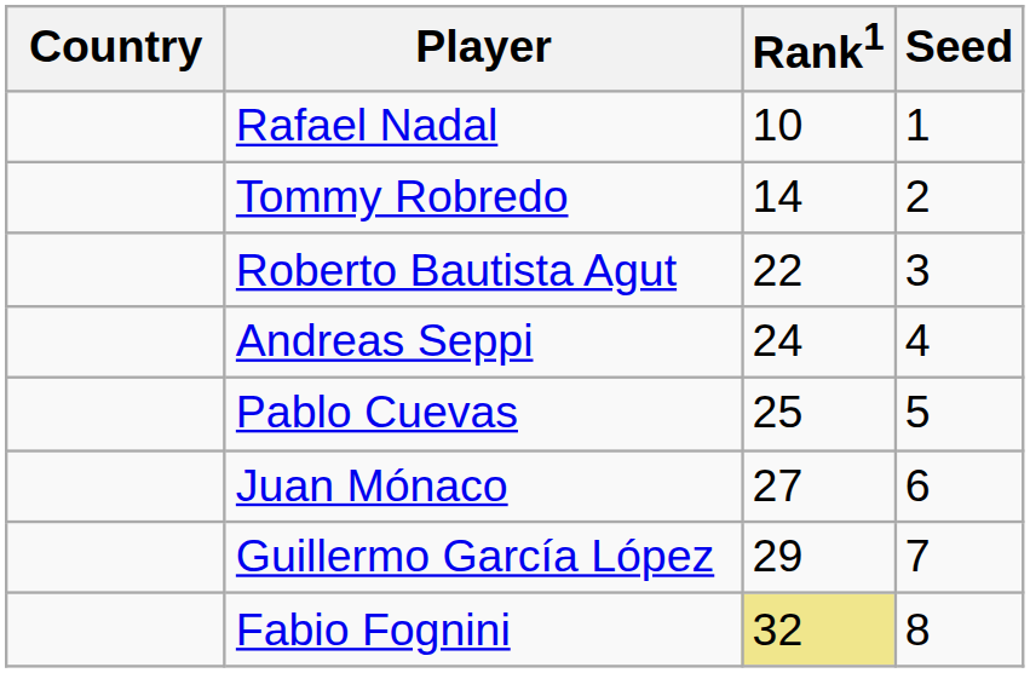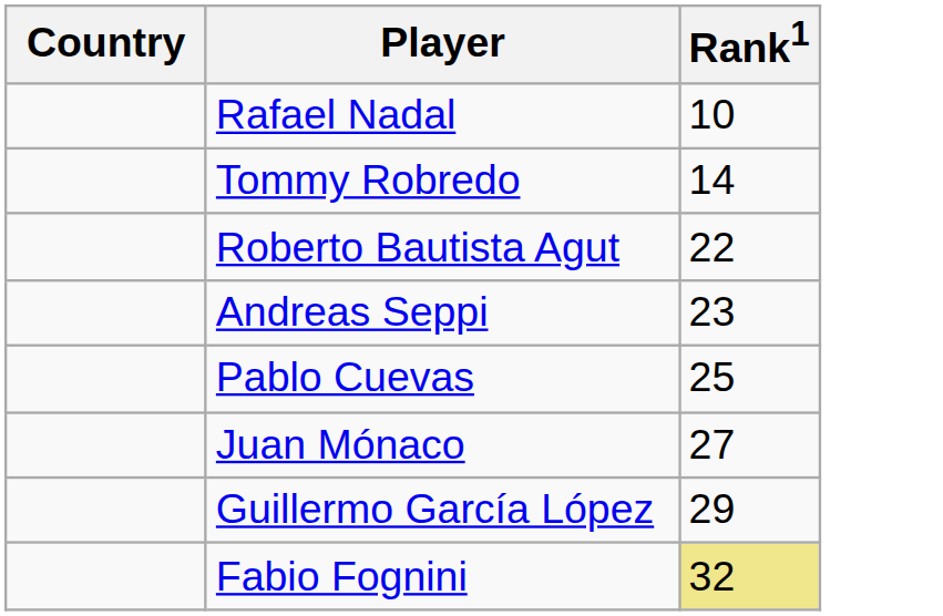 <table class="sortable wikitable">
 <tr>
 <th width="70">Country</th>
 <th width="175">Player</th>
 <th>Rank<sup>1</sup></th>
-<th>Seed</th>
 </tr>
 <tr>
 <td></td>
 <td><a href='#'>Rafael Nadal</a></td>
 <td>10</td>
-<td>1</td>
 </tr>
 <tr>
 <td></td>
 <td><a href='#'>Tommy Robredo</a></td>
 <td>14</td>
-<td>2</td>
 </tr>
 <tr>
 <td></td>
 <td><a href='#'>Roberto Bautista Agut</a></td>
 <td>22</td>
-<td>3</td>
 </tr>
 <tr>
 <td></td>
 <td><a href='#'>Andreas Seppi</a></td>
-<td>24</td>
-<td>4</td>
+<td>23</td>
 </tr>
 <tr>
 <td></td>
 <td><a href='#'>Pablo Cuevas</a></td>
 <td>25</td>
-<td>5</td>
 </tr>
 <tr>
 <td></td>
 <td><a href='#'>Juan Mónaco</a></td>
 <td>27</td>
-<td>6</td>
 </tr>
 <tr>
 <td></td>
 <td><a href='#'>Guillermo García López</a></td>
 <td>29</td>
-<td>7</td>
 </tr>
 <tr>
 <td></td>
 <td><a href='#'>Fabio Fognini</a></td>
 <td style="background: khaki;">32</td>
-<td>8</td>
 </tr>
 </table>
